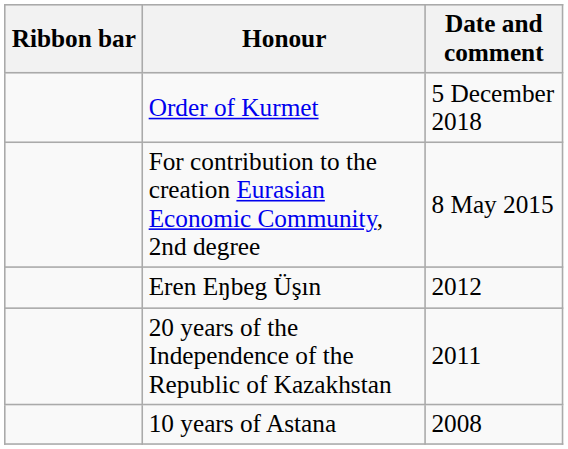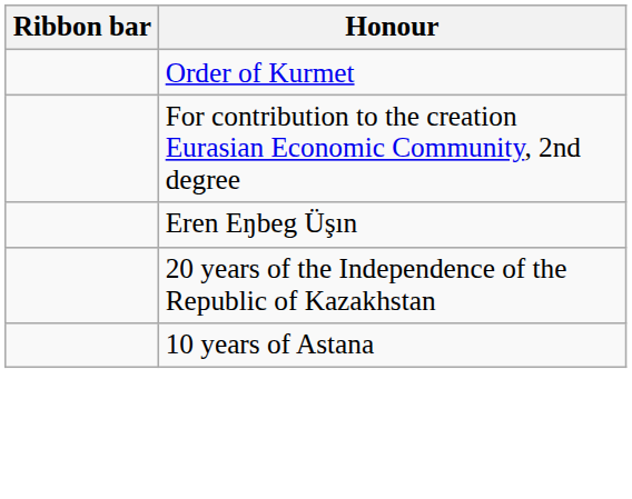 <table class="wikitable" style="width:40%;">
 <tr>
 <th style="width:80px;">Ribbon bar</th>
 <th>Honour</th>
-<th>Date and comment</th>
 </tr>
 <tr>
 <td></td>
 <td><a href='#'>Order of Kurmet</a></td>
-<td>5 December 2018</td>
 </tr>
 <tr>
 <td></td>
 <td>For contribution to the creation <a href='#'>Eurasian Economic Community</a>, 2nd degree</td>
-<td>8 May 2015</td>
 </tr>
 <tr>
 <td></td>
 <td>Eren Eŋbeg Üşın</td>
-<td>2012</td>
 </tr>
 <tr>
 <td></td>
 <td>20 years of the Independence of the Republic of Kazakhstan</td>
-<td>2011</td>
 </tr>
 <tr>
 <td></td>
 <td>10 years of Astana</td>
-<td>2008</td>
 </tr>
 </table>
